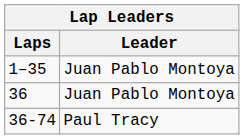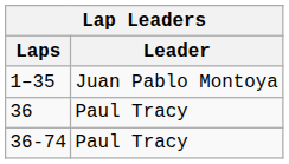 <table class="wikitable">
 <tr>
 <th colspan=2>Lap Leaders</th>
 </tr>
 <tr>
 <th>Laps</th>
 <th>Leader</th>
 </tr>
 <tr>
 <td>1–35</td>
 <td>Juan Pablo Montoya</td>
 </tr>
 <tr>
 <td>36</td>
-<td>Juan Pablo Montoya</td>
+<td>Paul Tracy</td>
 </tr>
 <tr>
 <td>36-74</td>
 <td>Paul Tracy</td>
 </tr>
 </table>
